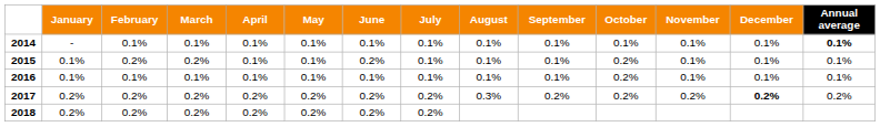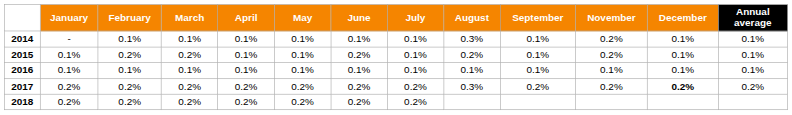 <table class="wikitable" style="width:100%; margin:auto; background:#ffffff;">
 <tr>
 <th style="background:#FFFFFF; color:#FFFFFF;" width="35px"></th>
 <th style="background:#F58500; color:#FFFFFF;" width="60px">January</th>
 <th style="background:#F58500; color:#FFFFFF;" width="60px">February</th>
 <th style="background:#F58500; color:#FFFFFF;" width="60px">March</th>
 <th style="background:#F58500; color:#FFFFFF;" width="60px">April</th>
 <th style="background:#F58500; color:#FFFFFF;" width="60px">May</th>
 <th style="background:#F58500; color:#FFFFFF;" width="60px">June</th>
 <th style="background:#F58500; color:#FFFFFF;" width="60px">July</th>
 <th style="background:#F58500; color:#FFFFFF;" width="60px">August</th>
 <th style="background:#F58500; color:#FFFFFF;" width="60px">September</th>
-<th style="background:#F58500; color:#FFFFFF;" width="60px">October</th>
 <th style="background:#F58500; color:#FFFFFF;" width="60px">November</th>
 <th style="background:#F58500; color:#FFFFFF;" width="60px">December</th>
 <th style="background:#000000; color:#FFFFFF;" width="75px">Annual average</th>
 </tr>
 <tr align="center">
 <td><strong>2014</strong></td>
 <td>-</td>
 <td>0.1%</td>
 <td>0.1%</td>
 <td>0.1%</td>
 <td>0.1%</td>
 <td>0.1%</td>
 <td>0.1%</td>
+<td>0.3%</td>
+<td>0.1%</td>
+<td>0.2%</td>
 <td>0.1%</td>
 <td>0.1%</td>
-<td>0.1%</td>
-<td>0.1%</td>
-<td>0.1%</td>
-<td><strong>0.1%</strong></td>
 </tr>
 <tr align="center">
 <td><strong>2015</strong></td>
 <td>0.1%</td>
 <td>0.2%</td>
 <td>0.2%</td>
 <td>0.1%</td>
 <td>0.1%</td>
 <td>0.2%</td>
 <td>0.1%</td>
-<td>0.1%</td>
+<td>0.2%</td>
 <td>0.1%</td>
 <td>0.2%</td>
-<td>0.1%</td>
 <td>0.1%</td>
 <td>0.1%</td>
 </tr>
 <tr align="center">
 <td><strong>2016</strong></td>
 <td>0.1%</td>
 <td>0.1%</td>
 <td>0.1%</td>
 <td>0.1%</td>
 <td>0.1%</td>
 <td>0.1%</td>
 <td>0.1%</td>
 <td>0.1%</td>
 <td>0.1%</td>
-<td>0.2%</td>
 <td>0.1%</td>
 <td>0.1%</td>
 <td>0.1%</td>
 </tr>
 <tr align="center">
 <td><strong>2017</strong></td>
 <td>0.2%</td>
 <td>0.2%</td>
 <td>0.2%</td>
 <td>0.2%</td>
 <td>0.2%</td>
 <td>0.2%</td>
 <td>0.2%</td>
 <td>0.3%</td>
-<td>0.2%</td>
 <td>0.2%</td>
 <td>0.2%</td>
 <td><strong>0.2%</strong></td>
 <td> 0.2%</td>
 </tr>
 <tr align="center">
 <td><strong>2018</strong></td>
 <td>0.2%</td>
 <td>0.2%</td>
 <td>0.2%</td>
 <td>0.2%</td>
 <td>0.2%</td>
 <td>0.2%</td>
 <td>0.2%</td>
 <td></td>
 <td></td>
 <td></td>
 <td></td>
 <td></td>
-<td></td>
 </tr>
 </table>
